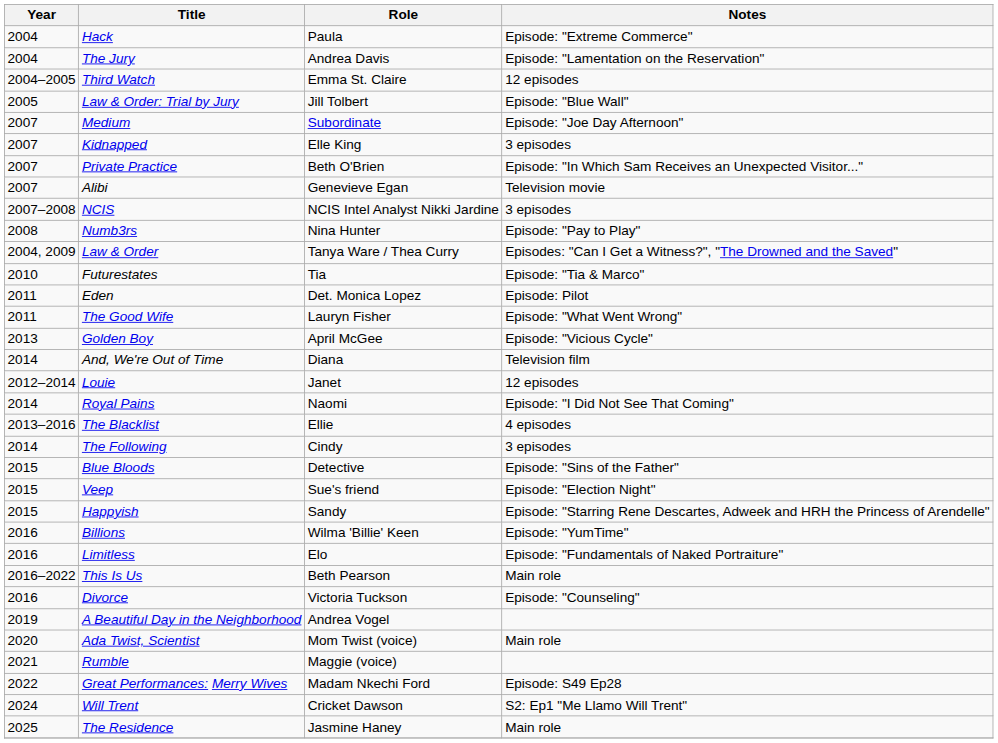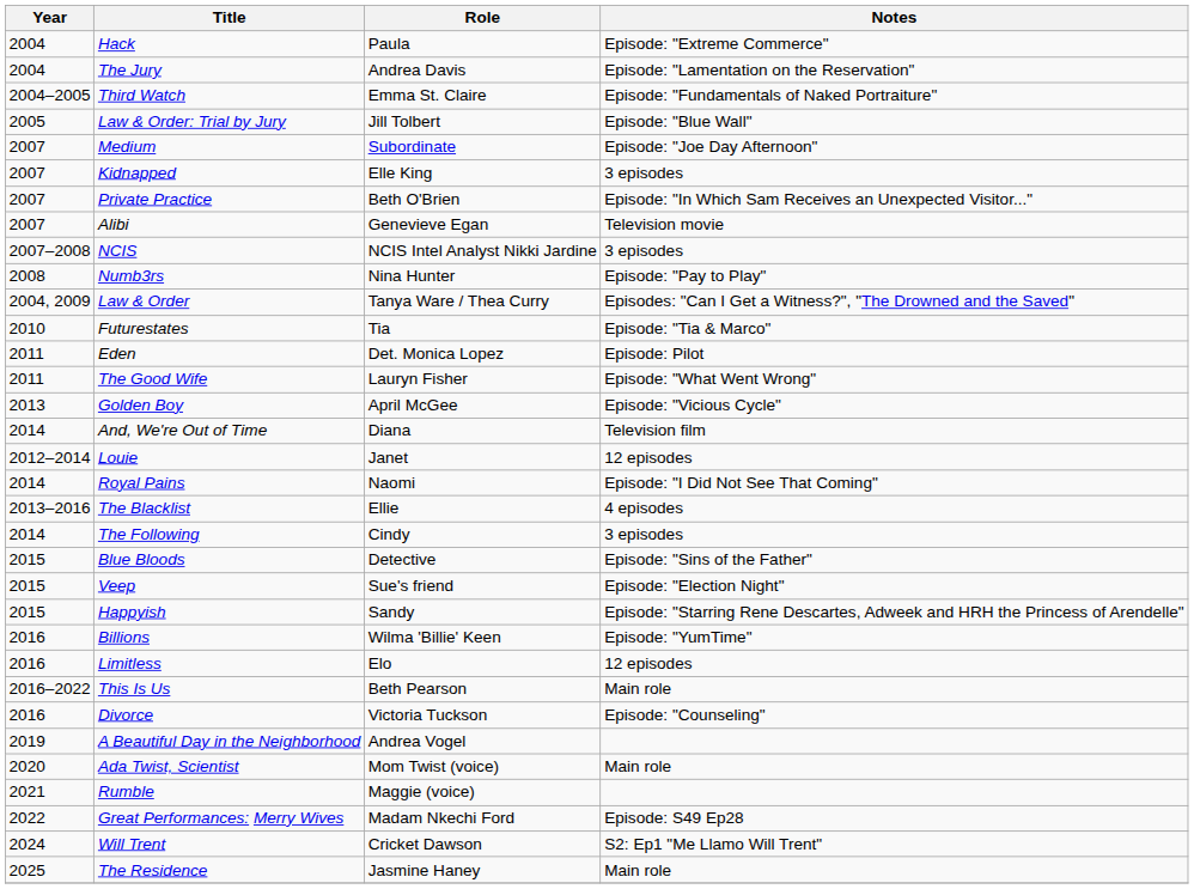 <table class="wikitable sortable">
 <tr>
 <th>Year</th>
 <th>Title</th>
 <th>Role</th>
 <th class="unsortable">Notes</th>
 </tr>
 <tr>
 <td>2004</td>
 <td><em><a href='#'>Hack</a></em></td>
 <td>Paula</td>
 <td>Episode: "Extreme Commerce"</td>
 </tr>
 <tr>
 <td>2004</td>
 <td><em><a href='#'>The Jury</a></em></td>
 <td>Andrea Davis</td>
 <td>Episode: "Lamentation on the Reservation"</td>
 </tr>
 <tr>
 <td>2004–2005</td>
 <td><em><a href='#'>Third Watch</a></em></td>
 <td>Emma St. Claire</td>
-<td>12 episodes</td>
+<td>Episode: "Fundamentals of Naked Portraiture"</td>
 </tr>
 <tr>
 <td>2005</td>
 <td><em><a href='#'>Law & Order: Trial by Jury</a></em></td>
 <td>Jill Tolbert</td>
 <td>Episode: "Blue Wall"</td>
 </tr>
 <tr>
 <td>2007</td>
 <td><em><a href='#'>Medium</a></em></td>
 <td><a href='#'>Subordinate</a></td>
 <td>Episode: "Joe Day Afternoon"</td>
 </tr>
 <tr>
 <td>2007</td>
 <td><em><a href='#'>Kidnapped</a></em></td>
 <td>Elle King</td>
 <td>3 episodes</td>
 </tr>
 <tr>
 <td>2007</td>
 <td><em><a href='#'>Private Practice</a></em></td>
 <td>Beth O'Brien</td>
 <td>Episode: "In Which Sam Receives an Unexpected Visitor..."</td>
 </tr>
 <tr>
 <td>2007</td>
 <td><em>Alibi</em></td>
 <td>Genevieve Egan</td>
 <td>Television movie</td>
 </tr>
 <tr>
 <td>2007–2008</td>
 <td><em><a href='#'>NCIS</a></em></td>
 <td>NCIS Intel Analyst Nikki Jardine</td>
 <td>3 episodes</td>
 </tr>
 <tr>
 <td>2008</td>
 <td><em><a href='#'>Numb3rs</a></em></td>
 <td>Nina Hunter</td>
 <td>Episode: "Pay to Play"</td>
 </tr>
 <tr>
 <td>2004, 2009</td>
 <td><em><a href='#'>Law & Order</a></em></td>
 <td>Tanya Ware / Thea Curry</td>
 <td>Episodes: "Can I Get a Witness?", "<a href='#'>The Drowned and the Saved</a>"</td>
 </tr>
 <tr>
 <td>2010</td>
 <td><em>Futurestates</em></td>
 <td>Tia</td>
 <td>Episode: "Tia & Marco"</td>
 </tr>
 <tr>
 <td>2011</td>
 <td><em>Eden</em></td>
 <td>Det. Monica Lopez</td>
 <td>Episode: Pilot</td>
 </tr>
 <tr>
 <td>2011</td>
 <td><em><a href='#'>The Good Wife</a></em></td>
 <td>Lauryn Fisher</td>
 <td>Episode: "What Went Wrong"</td>
 </tr>
 <tr>
 <td>2013</td>
 <td><em><a href='#'>Golden Boy</a></em></td>
 <td>April McGee</td>
 <td>Episode: "Vicious Cycle"</td>
 </tr>
 <tr>
 <td>2014</td>
 <td><em>And, We're Out of Time</em></td>
 <td>Diana</td>
 <td>Television film</td>
 </tr>
 <tr>
 <td>2012–2014</td>
 <td><em><a href='#'>Louie</a></em></td>
 <td>Janet</td>
 <td>12 episodes</td>
 </tr>
 <tr>
 <td>2014</td>
 <td><em><a href='#'>Royal Pains</a></em></td>
 <td>Naomi</td>
 <td>Episode: "I Did Not See That Coming"</td>
 </tr>
 <tr>
 <td>2013–2016</td>
 <td><em><a href='#'>The Blacklist</a></em></td>
 <td>Ellie</td>
 <td>4 episodes</td>
 </tr>
 <tr>
 <td>2014</td>
 <td><em><a href='#'>The Following</a></em></td>
 <td>Cindy</td>
 <td>3 episodes</td>
 </tr>
 <tr>
 <td>2015</td>
 <td><em><a href='#'>Blue Bloods</a></em></td>
 <td>Detective</td>
 <td>Episode: "Sins of the Father"</td>
 </tr>
 <tr>
 <td>2015</td>
 <td><em><a href='#'>Veep</a></em></td>
 <td>Sue's friend</td>
 <td>Episode: "Election Night"</td>
 </tr>
 <tr>
 <td>2015</td>
 <td><em><a href='#'>Happyish</a></em></td>
 <td>Sandy</td>
 <td>Episode: "Starring Rene Descartes, Adweek and HRH the Princess of Arendelle"</td>
 </tr>
 <tr>
 <td>2016</td>
 <td><em><a href='#'>Billions</a></em></td>
 <td>Wilma 'Billie' Keen</td>
 <td>Episode: "YumTime"</td>
 </tr>
 <tr>
 <td>2016</td>
 <td><em><a href='#'>Limitless</a></em></td>
 <td>Elo</td>
-<td>Episode: "Fundamentals of Naked Portraiture"</td>
+<td>12 episodes</td>
 </tr>
 <tr>
 <td>2016–2022</td>
 <td><em><a href='#'>This Is Us</a></em></td>
 <td>Beth Pearson</td>
 <td>Main role</td>
 </tr>
 <tr>
 <td>2016</td>
 <td><em><a href='#'>Divorce</a></em></td>
 <td>Victoria Tuckson</td>
 <td>Episode: "Counseling"</td>
 </tr>
 <tr>
 <td>2019</td>
 <td><em><a href='#'>A Beautiful Day in the Neighborhood</a></em></td>
 <td>Andrea Vogel</td>
 <td></td>
 </tr>
 <tr>
 <td>2020</td>
 <td><em><a href='#'>Ada Twist, Scientist</a></em></td>
 <td>Mom Twist (voice)</td>
 <td>Main role</td>
 </tr>
 <tr>
 <td>2021</td>
 <td><em><a href='#'>Rumble</a></em></td>
 <td>Maggie (voice)</td>
 <td></td>
 </tr>
 <tr>
 <td>2022</td>
 <td><a href='#'><em>Great Performances:</em></a> <a href='#'><em>Merry Wives</em></a></td>
 <td>Madam Nkechi Ford</td>
 <td>Episode: S49 Ep28</td>
 </tr>
 <tr>
 <td>2024</td>
 <td><em><a href='#'>Will Trent</a></em></td>
 <td>Cricket Dawson</td>
 <td>S2: Ep1 "Me Llamo Will Trent"</td>
 </tr>
 <tr>
 <td>2025</td>
 <td><em><a href='#'>The Residence</a></em></td>
 <td>Jasmine Haney</td>
 <td>Main role</td>
 </tr>
 <tr>
 </tr>
 </table>
